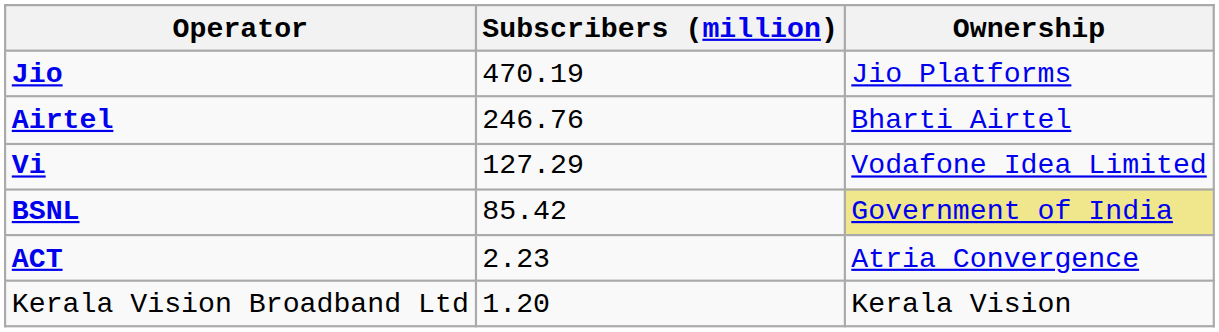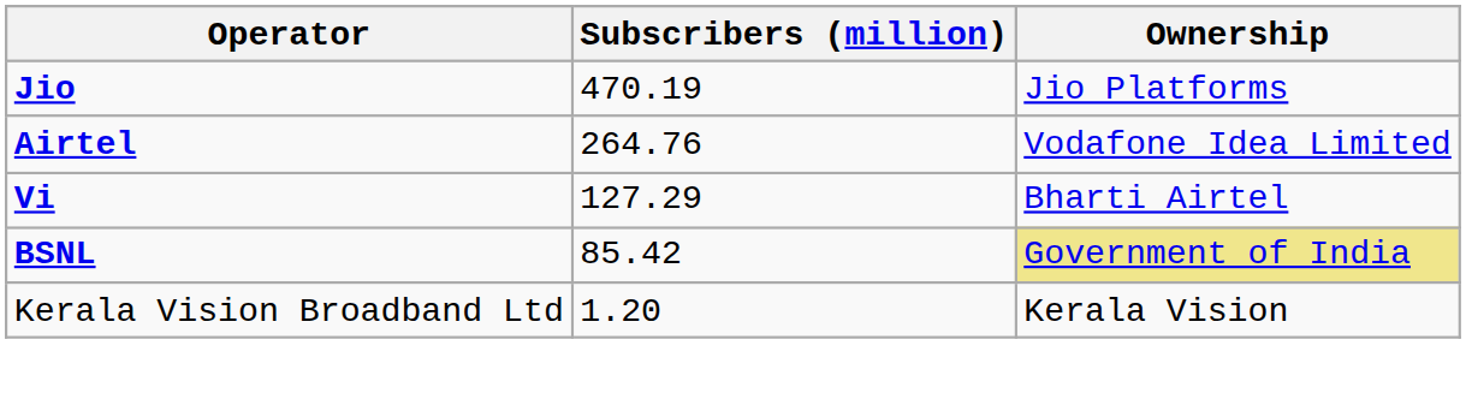 <table class="wikitable sortable">
 <tr style="background:#ccc; text-align:left;">
 <th>Operator</th>
 <th>Subscribers (<a href='#'>million</a>)</th>
 <th>Ownership</th>
 </tr>
 <tr style="vertical-align: middle; text-align: left;">
 <td><strong><a href='#'>Jio</a></strong></td>
 <td>470.19</td>
 <td><a href='#'>Jio Platforms</a></td>
 </tr>
 <tr style="vertical-align: middle; text-align: left;">
 <td><a href='#'><strong>Airtel</strong></a></td>
-<td>246.76</td>
-<td><a href='#'>Bharti Airtel</a></td>
+<td>264.76</td>
+<td><a href='#'>Vodafone Idea Limited</a></td>
 </tr>
 <tr style="vertical-align: middle; text-align: left;">
 <td><a href='#'><strong>Vi</strong></a></td>
 <td>127.29</td>
-<td><a href='#'>Vodafone Idea Limited</a></td>
+<td><a href='#'>Bharti Airtel</a></td>
 </tr>
 <tr style="vertical-align: middle; text-align: left;">
 <td><a href='#'><strong>BSNL</strong></a></td>
 <td>85.42</td>
 <td style="background: khaki;"><a href='#'>Government of India</a></td>
-</tr>
-<tr style="vertical-align: middle; text-align: left;">
-<td><strong><a href='#'>ACT</a></strong></td>
-<td>2.23</td>
-<td><a href='#'>Atria Convergence</a></td>
 </tr>
 <tr>
 <td>Kerala Vision Broadband Ltd</td>
 <td>1.20</td>
 <td>Kerala Vision</td>
 </tr>
 </table>
